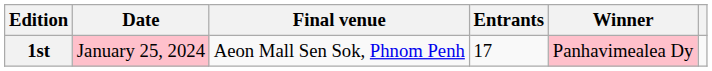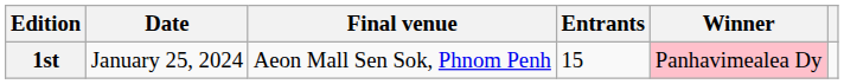 <table class="wikitable defaultcenter col2left col3left col5left" style="font-size:95%;">
 <tr>
 <th>Edition</th>
 <th>Date</th>
 <th>Final venue</th>
 <th>Entrants</th>
 <th>Winner</th>
 <th></th>
 </tr>
 <tr>
 <th>1st</th>
-<td style="background: pink;">January 25, 2024</td>
+<td>January 25, 2024</td>
 <td>Aeon Mall Sen Sok, <a href='#'>Phnom Penh</a></td>
-<td>17</td>
+<td>15</td>
 <td style="background: pink;">Panhavimealea Dy</td>
 <td></td>
 </tr>
 </table>
